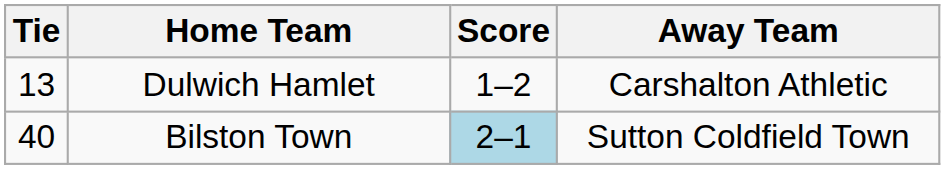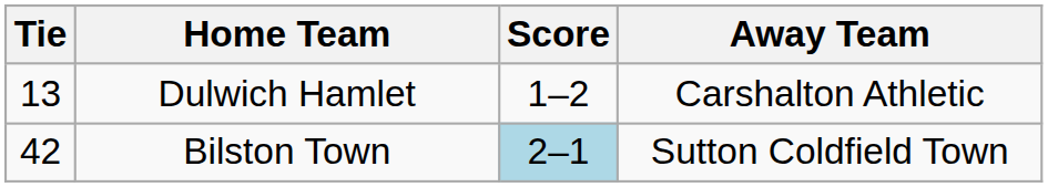 <table class="wikitable" style="text-align:center;">
 <tr>
 <th width=20>Tie</th>
 <th width=175>Home Team</th>
 <th width=20>Score</th>
 <th width=175>Away Team</th>
 </tr>
 <tr>
 <td>13</td>
 <td>Dulwich Hamlet</td>
 <td>1–2</td>
 <td>Carshalton Athletic</td>
 </tr>
 <tr>
-<td>40</td>
+<td>42</td>
 <td>Bilston Town</td>
 <td style="background: lightblue;">2–1</td>
 <td>Sutton Coldfield Town</td>
 </tr>
 </table>
